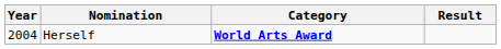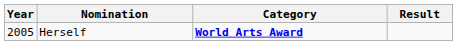 <table class="wikitable">
 <tr>
 <th width="30">Year</th>
 <th width="175">Nomination</th>
 <th width="220">Category</th>
 <th width="70">Result</th>
 </tr>
 <tr>
-<td>2004</td>
+<td>2005</td>
 <td>Herself</td>
 <td><strong><a href='#'>World Arts Award</a></strong></td>
 <td></td>
 </tr>
 </table>
